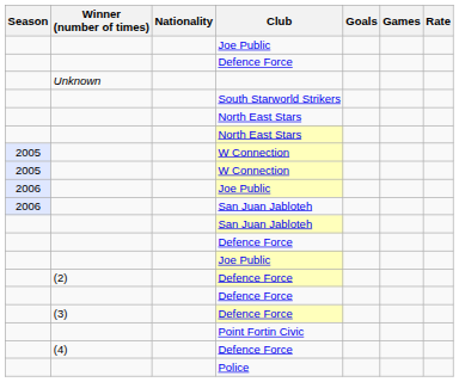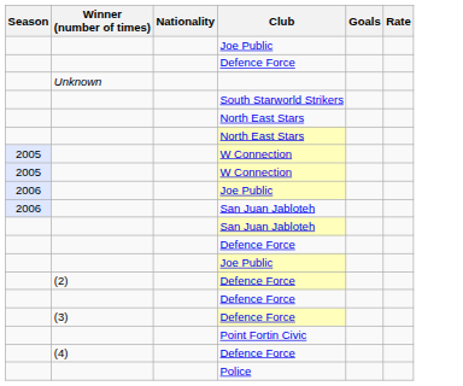 <table class="sortable wikitable" style="font-size:90%;">
 <tr>
 <th>Season</th>
 <th>Winner<br>(number of times)</th>
 <th>Nationality</th>
 <th>Club</th>
 <th>Goals</th>
-<th>Games</th>
 <th>Rate</th>
 </tr>
 <tr>
 <td></td>
 <td></td>
 <td></td>
 <td><a href='#'>Joe Public</a></td>
-<td></td>
 <td></td>
 <td></td>
 </tr>
 <tr>
 <td></td>
 <td></td>
 <td></td>
 <td><a href='#'>Defence Force</a></td>
 <td></td>
 <td></td>
-<td></td>
 </tr>
 <tr>
 <td></td>
 <td><em>Unknown</em></td>
-<td></td>
 <td></td>
 <td></td>
 <td></td>
 <td></td>
 </tr>
 <tr>
 <td></td>
 <td></td>
 <td></td>
 <td><a href='#'>South Starworld Strikers</a></td>
 <td></td>
 <td></td>
-<td></td>
 </tr>
 <tr>
 <td></td>
 <td></td>
 <td></td>
 <td><a href='#'>North East Stars</a></td>
-<td></td>
 <td></td>
 <td></td>
 </tr>
 <tr>
 <td></td>
 <td></td>
 <td></td>
 <td style="background:#ffb;"><a href='#'>North East Stars</a></td>
 <td></td>
 <td></td>
-<td></td>
 </tr>
 <tr>
 <td style="background-color:#dfe7ff" align="center"><span></span>2005</td>
 <td></td>
 <td></td>
 <td style="background:#ffb;"><a href='#'>W Connection</a></td>
-<td></td>
 <td></td>
 <td></td>
 </tr>
 <tr>
 <td style="background-color:#dfe7ff" align="center"><span></span>2005</td>
 <td></td>
 <td></td>
 <td style="background:#ffb;"><a href='#'>W Connection</a></td>
 <td></td>
 <td></td>
-<td></td>
 </tr>
 <tr>
 <td style="background-color:#dfe7ff" align="center"><span></span>2006</td>
 <td></td>
 <td></td>
 <td style="background:#ffb;"><a href='#'>Joe Public</a></td>
-<td></td>
 <td></td>
 <td></td>
 </tr>
 <tr>
 <td style="background-color:#dfe7ff" align="center"><span></span>2006</td>
 <td></td>
 <td></td>
 <td><a href='#'>San Juan Jabloteh</a></td>
 <td></td>
 <td></td>
-<td></td>
 </tr>
 <tr>
 <td></td>
 <td></td>
 <td></td>
 <td style="background:#ffb;"><a href='#'>San Juan Jabloteh</a></td>
-<td></td>
 <td></td>
 <td></td>
 </tr>
 <tr>
 <td></td>
 <td></td>
 <td></td>
 <td><a href='#'>Defence Force</a></td>
 <td></td>
 <td></td>
-<td></td>
 </tr>
 <tr>
 <td></td>
 <td></td>
 <td></td>
 <td style="background:#ffb;"><a href='#'>Joe Public</a></td>
-<td></td>
 <td></td>
 <td></td>
 </tr>
 <tr>
 <td></td>
 <td> (2)</td>
 <td></td>
 <td style="background:#ffb;"><a href='#'>Defence Force</a></td>
 <td></td>
 <td></td>
-<td></td>
 </tr>
 <tr>
 <td></td>
 <td></td>
 <td></td>
 <td><a href='#'>Defence Force</a></td>
-<td></td>
 <td></td>
 <td></td>
 </tr>
 <tr>
 <td></td>
 <td> (3)</td>
 <td></td>
 <td style="background:#ffb;"><a href='#'>Defence Force</a></td>
 <td></td>
 <td></td>
-<td></td>
 </tr>
 <tr>
 <td></td>
 <td></td>
 <td></td>
 <td><a href='#'>Point Fortin Civic</a></td>
-<td></td>
 <td></td>
 <td></td>
 </tr>
 <tr>
 <td></td>
 <td> (4)</td>
 <td></td>
 <td><a href='#'>Defence Force</a></td>
 <td></td>
 <td></td>
-<td></td>
 </tr>
 <tr>
 <td></td>
 <td></td>
 <td></td>
 <td><a href='#'>Police</a></td>
 <td></td>
 <td></td>
-<td></td>
 </tr>
 </table>
